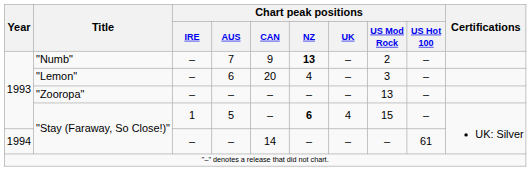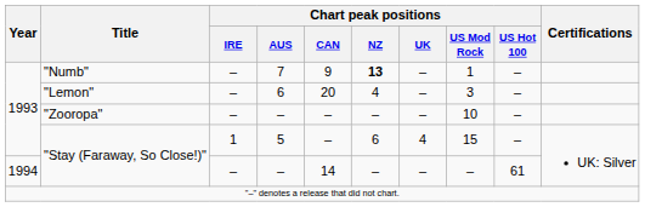 <table class="wikitable">
 <tr>
 <th rowspan="2">Year</th>
 <th rowspan="2">Title</th>
 <th colspan="7">Chart peak positions</th>
 <th rowspan="2">Certifications</th>
 </tr>
 <tr>
 <th width="50"><small><a href='#'>IRE</a></small><br></th>
 <th width="50"><small><a href='#'>AUS</a></small><br></th>
 <th width="50"><small><a href='#'>CAN</a></small><br></th>
 <th width="50"><small><a href='#'>NZ</a></small><br></th>
 <th width="50"><small><a href='#'>UK</a></small><br></th>
 <th width="50"><small><a href='#'>US Mod Rock</a></small><br></th>
 <th width="50"><small><a href='#'>US Hot 100</a></small><br></th>
 </tr>
 <tr>
 <td rowspan="4">1993</td>
 <td>"Numb"</td>
 <td align="center">–</td>
 <td align="center">7</td>
 <td align="center">9</td>
 <td align="center"><strong>13</strong></td>
 <td align="center">–</td>
-<td align="center">2</td>
+<td align="center">1</td>
 <td align="center">–</td>
 <td></td>
 </tr>
 <tr>
 <td>"Lemon"</td>
 <td align="center">–</td>
 <td align="center">6</td>
 <td align="center">20</td>
 <td align="center">4</td>
 <td align="center">–</td>
 <td align="center">3</td>
 <td align="center">–</td>
 <td></td>
 </tr>
 <tr>
 <td>"Zooropa"</td>
 <td align="center">–</td>
 <td align="center">–</td>
 <td align="center">–</td>
 <td align="center">–</td>
 <td align="center">–</td>
-<td align="center">13</td>
+<td align="center">10</td>
 <td align="center">–</td>
 <td></td>
 </tr>
 <tr>
 <td rowspan="2">"Stay (Faraway, So Close!)"</td>
 <td align="center">1</td>
 <td align="center">5</td>
 <td align="center">–</td>
-<td align="center"><strong>6</strong></td>
+<td align="center">6</td>
 <td align="center">4</td>
 <td align="center">15</td>
 <td align="center">–</td>
 <td rowspan="2"><br><ul><li>UK: Silver</li></ul></td>
 </tr>
 <tr>
 <td>1994</td>
 <td align="center">–</td>
 <td align="center">–</td>
 <td align="center">14</td>
 <td align="center">–</td>
 <td align="center">–</td>
 <td align="center">–</td>
 <td align="center">61</td>
 </tr>
 <tr>
 <td align="center" colspan="10" style="font-size: 8pt">"–" denotes a release that did not chart.</td>
 </tr>
 </table>
